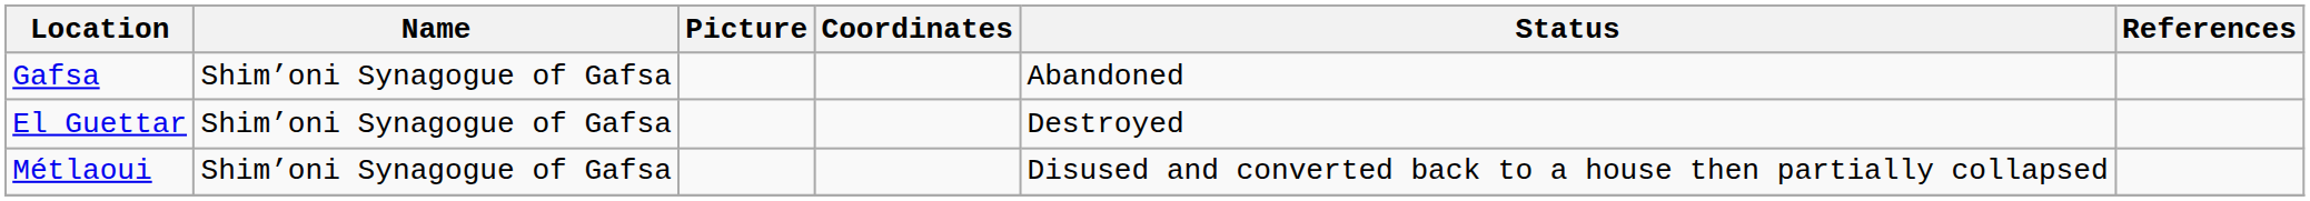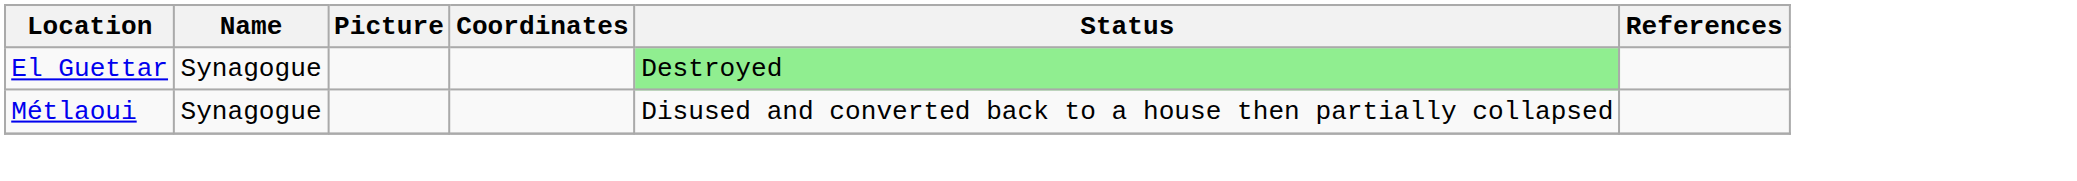 <table class="wikitable sortable">
 <tr>
 <th>Location</th>
 <th>Name</th>
 <th>Picture</th>
 <th>Coordinates</th>
 <th>Status</th>
 <th>References</th>
 </tr>
 <tr>
-<td><a href='#'>Gafsa</a></td>
-<td>Shim’oni Synagogue of Gafsa</td>
+<td><a href='#'>El Guettar</a></td>
+<td>Synagogue</td>
 <td align=center></td>
 <td></td>
-<td>Abandoned</td>
-<td></td>
-</tr>
-<tr>
-<td><a href='#'>El Guettar</a></td>
-<td>Shim’oni Synagogue of Gafsa</td>
-<td align=center></td>
-<td></td>
-<td>Destroyed</td>
+<td style="background: lightgreen;">Destroyed</td>
 <td></td>
 </tr>
 <tr>
 <td><a href='#'>Métlaoui</a></td>
-<td>Shim’oni Synagogue of Gafsa</td>
+<td>Synagogue</td>
 <td align=center></td>
 <td></td>
 <td>Disused and converted back to a house then partially collapsed</td>
 <td></td>
 </tr>
 <tr>
 </tr>
 </table>
